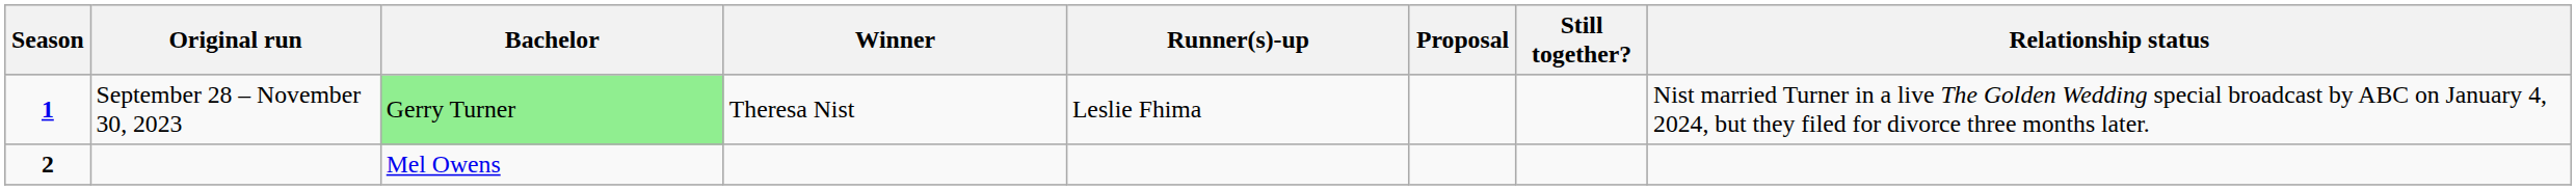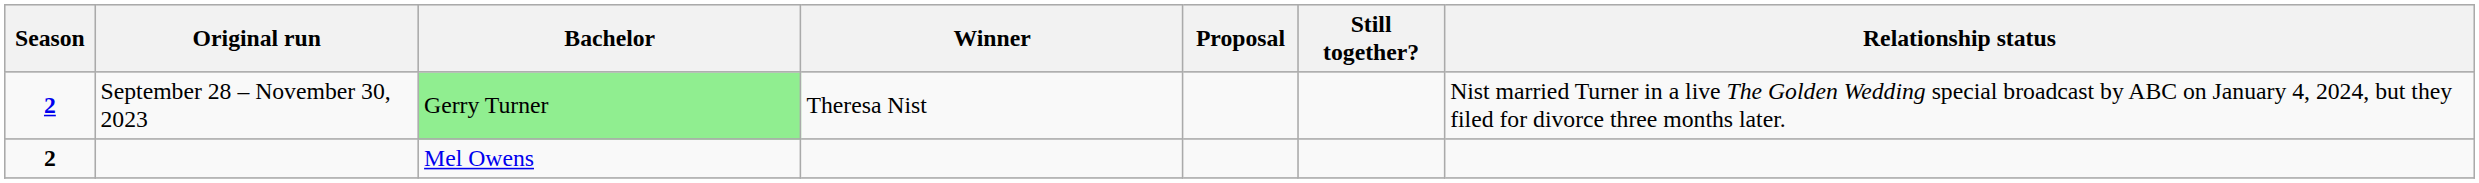 <table class="wikitable plainrowheaders" style="font-size:95%; width:100%;">
 <tr>
 <th scope="col" width=2%>Season</th>
 <th scope="col" width=11%>Original run</th>
 <th scope="col" width=13%>Bachelor</th>
 <th scope="col" width=13%>Winner</th>
-<th scope="col" width=13%>Runner(s)-up</th>
 <th scope="col" width=3%>Proposal</th>
 <th scope="col" width=5%>Still together?</th>
 <th scope="col" width=35%>Relationship status</th>
 </tr>
 <tr>
-<td style="text-align:center;"><strong><a href='#'>1</a></strong></td>
+<td style="text-align:center;"><strong><a href='#'>2</a></strong></td>
 <td>September 28 – November 30, 2023</td>
 <td style="background: lightgreen;">Gerry Turner</td>
 <td>Theresa Nist</td>
-<td>Leslie Fhima</td>
 <td></td>
 <td></td>
 <td>Nist married Turner in a live <em>The Golden Wedding</em> special broadcast by ABC on January 4, 2024, but they filed for divorce three months later.</td>
 </tr>
 <tr>
 <td style="text-align:center;"><strong>2</strong></td>
 <td></td>
 <td><a href='#'>Mel Owens</a></td>
 <td></td>
 <td></td>
 <td></td>
 <td></td>
-<td></td>
 </tr>
 </table>
